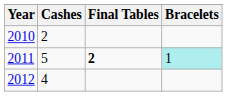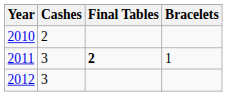 <table class="wikitable">
 <tr>
 </tr>
 <tr>
 <th>Year</th>
 <th>Cashes</th>
 <th>Final Tables</th>
 <th>Bracelets</th>
 </tr>
 <tr>
 <td><a href='#'>2010</a></td>
 <td>2</td>
 <td></td>
 <td></td>
 </tr>
 <tr>
 <td><a href='#'>2011</a></td>
-<td>5</td>
+<td>3</td>
 <td><strong>2</strong></td>
-<td style="background: paleturquoise;">1</td>
+<td>1</td>
 </tr>
 <tr>
 <td><a href='#'>2012</a></td>
-<td>4</td>
+<td>3</td>
 <td></td>
 <td></td>
 </tr>
 </table>
